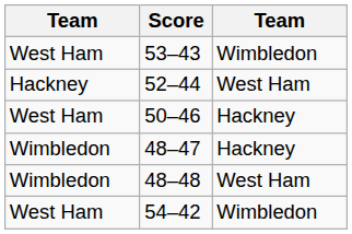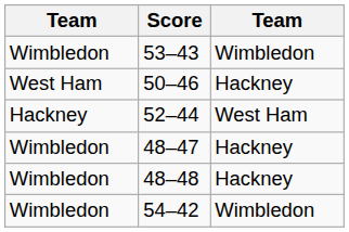 <table class="wikitable" style="font-size: 100%">
 <tr>
 <th width=100>Team</th>
 <th width=50>Score</th>
 <th width=100>Team</th>
 </tr>
 <tr>
-<td>West Ham</td>
+<td>Wimbledon</td>
 <td>53–43</td>
 <td>Wimbledon</td>
+</tr>
+<tr>
+<td>West Ham</td>
+<td>50–46</td>
+<td>Hackney</td>
 </tr>
 <tr>
 <td>Hackney</td>
 <td>52–44</td>
 <td>West Ham</td>
-</tr>
-<tr>
-<td>West Ham</td>
-<td>50–46</td>
-<td>Hackney</td>
 </tr>
 <tr>
 <td>Wimbledon</td>
 <td>48–47</td>
 <td>Hackney</td>
 </tr>
 <tr>
 <td>Wimbledon</td>
 <td>48–48</td>
-<td>West Ham</td>
+<td>Hackney</td>
 </tr>
 <tr>
-<td>West Ham</td>
+<td>Wimbledon</td>
 <td>54–42</td>
 <td>Wimbledon</td>
 </tr>
 </table>
